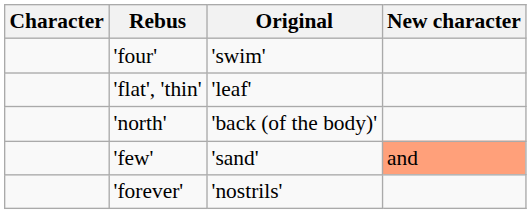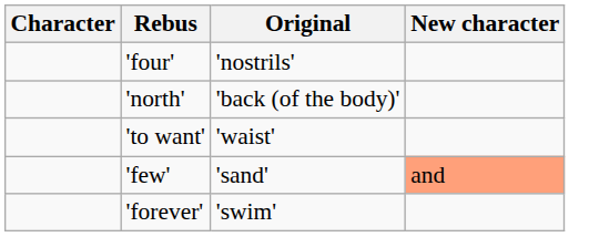 <table class="wikitable">
 <tr>
 <th>Character</th>
 <th>Rebus</th>
 <th>Original</th>
 <th>New character</th>
 </tr>
 <tr>
 <td></td>
 <td> 'four'</td>
-<td> 'swim'</td>
-<td></td>
-</tr>
-<tr>
-<td></td>
-<td> 'flat', 'thin'</td>
-<td> 'leaf'</td>
+<td> 'nostrils'</td>
 <td></td>
 </tr>
 <tr>
 <td></td>
 <td> 'north'</td>
 <td> 'back (of the body)'</td>
+<td></td>
+</tr>
+<tr>
+<td></td>
+<td> 'to want'</td>
+<td> 'waist'</td>
 <td></td>
 </tr>
 <tr>
 <td></td>
 <td> 'few'</td>
 <td> 'sand'</td>
 <td style="background: lightsalmon;"> and </td>
 </tr>
 <tr>
 <td></td>
 <td> 'forever'</td>
-<td> 'nostrils'</td>
+<td> 'swim'</td>
 <td></td>
 </tr>
 </table>
